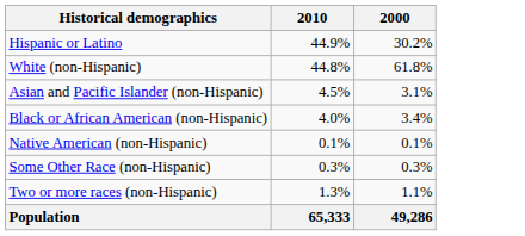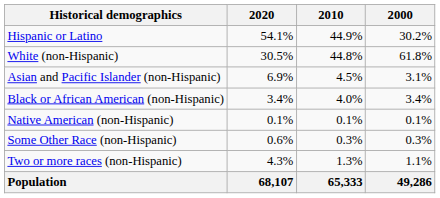 <table class="wikitable" style="font-size: 90%; text-align: right;">
 <tr>
 <th>Historical demographics</th>
+<th style="width: 5em;">2020</th>
 <th style="width: 5em;">2010</th>
 <th style="width: 5em;">2000</th>
 </tr>
 <tr>
 <td style="text-align:left"><a href='#'>Hispanic or Latino</a></td>
+<td>54.1%</td>
 <td>44.9%</td>
 <td>30.2%</td>
 </tr>
 <tr>
 <td style="text-align:left"><a href='#'>White</a> (non-Hispanic)</td>
+<td>30.5%</td>
 <td>44.8%</td>
 <td>61.8%</td>
 </tr>
 <tr>
 <td style="text-align:left"><a href='#'>Asian</a> and <a href='#'>Pacific Islander</a> (non-Hispanic)</td>
+<td>6.9%</td>
 <td>4.5%</td>
 <td>3.1%</td>
 </tr>
 <tr>
 <td style="text-align:left"><a href='#'>Black or African American</a> (non-Hispanic)</td>
+<td>3.4%</td>
 <td>4.0%</td>
 <td>3.4%</td>
 </tr>
 <tr>
 <td style="text-align:left"><a href='#'>Native American</a> (non-Hispanic)</td>
 <td>0.1%</td>
 <td>0.1%</td>
+<td>0.1%</td>
 </tr>
 <tr>
 <td style="text-align:left"><a href='#'>Some Other Race</a> (non-Hispanic)</td>
+<td>0.6%</td>
 <td>0.3%</td>
 <td>0.3%</td>
 </tr>
 <tr>
 <td style="text-align:left"><a href='#'>Two or more races</a> (non-Hispanic)</td>
+<td>4.3%</td>
 <td>1.3%</td>
 <td>1.1%</td>
 </tr>
 <tr>
 <th style="text-align:left">Population</th>
+<th style="text-align:right">68,107</th>
 <th style="text-align:right">65,333</th>
 <th style="text-align:right">49,286</th>
 </tr>
 </table>
